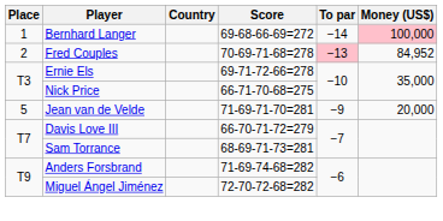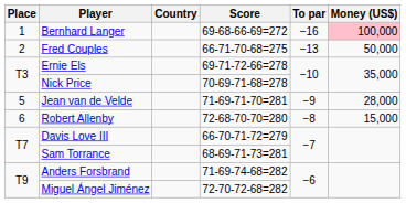 <table class="wikitable" style="font-size:95%;">
 <tr>
 <th>Place</th>
 <th>Player</th>
 <th>Country</th>
 <th>Score</th>
 <th>To par</th>
 <th>Money (US$)</th>
 </tr>
 <tr>
 <td align=center>1</td>
 <td><a href='#'>Bernhard Langer</a></td>
 <td></td>
 <td>69-68-66-69=272</td>
-<td align=center>−14</td>
+<td align=center>−16</td>
 <td align=right style="background: pink;">100,000</td>
 </tr>
 <tr>
 <td align=center>2</td>
 <td><a href='#'>Fred Couples</a></td>
 <td></td>
-<td>70-69-71-68=278</td>
-<td align=center style="background: pink;">−13</td>
-<td align=right>84,952</td>
+<td>66-71-70-68=275</td>
+<td align=center>−13</td>
+<td align=right>50,000</td>
 </tr>
 <tr>
 <td rowspan=2 align=center>T3</td>
 <td><a href='#'>Ernie Els</a></td>
 <td></td>
 <td>69-71-72-66=278</td>
 <td rowspan=2 align=center>−10</td>
 <td rowspan=2 align=right>35,000</td>
 </tr>
 <tr>
 <td><a href='#'>Nick Price</a></td>
 <td></td>
-<td>66-71-70-68=275</td>
+<td>70-69-71-68=278</td>
 </tr>
 <tr>
 <td align=center>5</td>
 <td><a href='#'>Jean van de Velde</a></td>
 <td></td>
 <td>71-69-71-70=281</td>
 <td align=center>−9</td>
-<td align=right>20,000</td>
+<td align=right>28,000</td>
+</tr>
+<tr>
+<td align=center>6</td>
+<td><a href='#'>Robert Allenby</a></td>
+<td></td>
+<td>72-68-70-70=280</td>
+<td align=center>−8</td>
+<td align=right>15,000</td>
 </tr>
 <tr>
 <td rowspan=2 align=center>T7</td>
 <td><a href='#'>Davis Love III</a></td>
 <td></td>
 <td>66-70-71-72=279</td>
 <td rowspan=2 align=center>−7</td>
 <td rowspan=2></td>
 </tr>
 <tr>
 <td><a href='#'>Sam Torrance</a></td>
 <td></td>
 <td>68-69-71-73=281</td>
 </tr>
 <tr>
 <td rowspan=2 align=center>T9</td>
 <td><a href='#'>Anders Forsbrand</a></td>
 <td></td>
 <td>71-69-74-68=282</td>
 <td rowspan=2 align=center>−6</td>
 <td rowspan=2></td>
 </tr>
 <tr>
 <td><a href='#'>Miguel Ángel Jiménez</a></td>
 <td></td>
 <td>72-70-72-68=282</td>
 </tr>
 </table>
